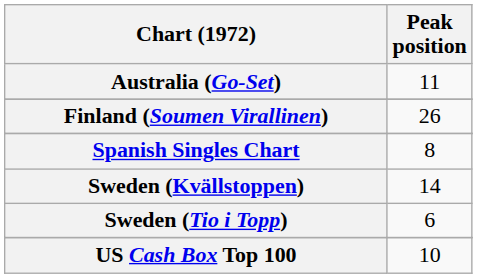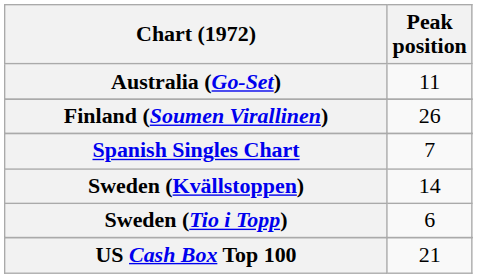 <table class="wikitable sortable plainrowheaders" style="text-align:center">
 <tr>
 <th scope="col" style="width:17em;">Chart (1972)</th>
 <th scope="col">Peak<br>position</th>
 </tr>
 <tr>
 <th scope="row">Australia (<em><a href='#'>Go-Set</a></em>)</th>
 <td>11</td>
 </tr>
 <tr>
 </tr>
 <tr>
 </tr>
 <tr>
 <th scope="row">Finland (<a href='#'><em>Soumen Virallinen</em></a>)</th>
 <td style="text-align:center;">26</td>
 </tr>
 <tr>
 </tr>
 <tr>
 </tr>
 <tr>
 </tr>
 <tr>
 </tr>
 <tr>
 <th scope="row"><a href='#'>Spanish Singles Chart</a></th>
-<td>8</td>
+<td>7</td>
 </tr>
 <tr>
 <th scope="row">Sweden (<a href='#'>Kvällstoppen</a>)</th>
 <td style="text-align:center;">14</td>
 </tr>
 <tr>
 <th scope="row">Sweden (<em><a href='#'>Tio i Topp</a></em>)</th>
 <td style="text-align:center;">6</td>
 </tr>
 <tr>
 </tr>
 <tr>
 </tr>
 <tr>
 <th scope="row">US <a href='#'><em>Cash Box</em></a> Top 100</th>
-<td>10</td>
+<td>21</td>
 </tr>
 </table>
